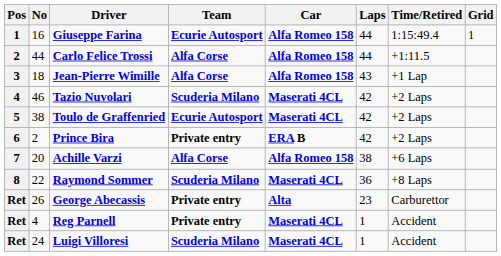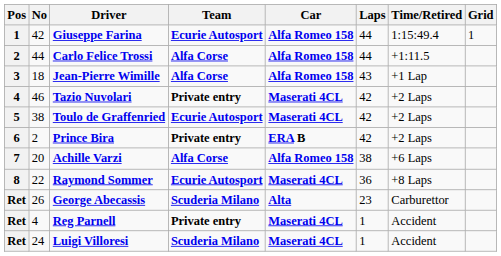 <table class="wikitable" style="font-size: 95%;">
 <tr>
 <th>Pos</th>
 <th>No</th>
 <th>Driver</th>
 <th>Team</th>
 <th>Car</th>
 <th>Laps</th>
 <th>Time/Retired</th>
 <th>Grid</th>
 </tr>
 <tr>
 <th>1</th>
-<td>16</td>
+<td>42</td>
 <td> <strong><a href='#'>Giuseppe Farina</a></strong></td>
 <td><strong><a href='#'>Ecurie Autosport</a></strong></td>
 <td><strong><a href='#'>Alfa Romeo 158</a></strong></td>
 <td>44</td>
 <td>1:15:49.4</td>
 <td>1</td>
 </tr>
 <tr>
 <th>2</th>
 <td>44</td>
 <td> <strong><a href='#'>Carlo Felice Trossi</a></strong></td>
 <td><strong><a href='#'>Alfa Corse</a></strong></td>
 <td><strong><a href='#'>Alfa Romeo 158</a></strong></td>
 <td>44</td>
 <td>+1:11.5</td>
 <td></td>
 </tr>
 <tr>
 <th>3</th>
 <td>18</td>
 <td> <strong><a href='#'>Jean-Pierre Wimille</a></strong></td>
 <td><strong><a href='#'>Alfa Corse</a></strong></td>
 <td><strong><a href='#'>Alfa Romeo 158</a></strong></td>
 <td>43</td>
 <td>+1 Lap</td>
 <td></td>
 </tr>
 <tr>
 <th>4</th>
 <td>46</td>
 <td> <strong><a href='#'>Tazio Nuvolari</a></strong></td>
-<td><strong><a href='#'>Scuderia Milano</a></strong></td>
+<td><strong>Private entry</strong></td>
 <td><strong><a href='#'>Maserati 4CL</a></strong></td>
 <td>42</td>
 <td>+2 Laps</td>
 <td></td>
 </tr>
 <tr>
 <th>5</th>
 <td>38</td>
 <td> <strong><a href='#'>Toulo de Graffenried</a></strong></td>
 <td><strong><a href='#'>Ecurie Autosport</a></strong></td>
 <td><strong><a href='#'>Maserati 4CL</a></strong></td>
 <td>42</td>
 <td>+2 Laps</td>
 <td></td>
 </tr>
 <tr>
 <th>6</th>
 <td>2</td>
 <td> <strong><a href='#'>Prince Bira</a></strong></td>
 <td><strong>Private entry</strong></td>
 <td><strong><a href='#'>ERA</a> B</strong></td>
 <td>42</td>
 <td>+2 Laps</td>
 <td></td>
 </tr>
 <tr>
 <th>7</th>
 <td>20</td>
 <td> <strong><a href='#'>Achille Varzi</a></strong></td>
 <td><strong><a href='#'>Alfa Corse</a></strong></td>
 <td><strong><a href='#'>Alfa Romeo 158</a></strong></td>
 <td>38</td>
 <td>+6 Laps</td>
 <td></td>
 </tr>
 <tr>
 <th>8</th>
 <td>22</td>
 <td> <strong><a href='#'>Raymond Sommer</a></strong></td>
-<td><strong><a href='#'>Scuderia Milano</a></strong></td>
+<td><strong><a href='#'>Ecurie Autosport</a></strong></td>
 <td><strong><a href='#'>Maserati 4CL</a></strong></td>
 <td>36</td>
 <td>+8 Laps</td>
 <td></td>
 </tr>
 <tr>
 <th>Ret</th>
 <td>26</td>
 <td> <strong><a href='#'>George Abecassis</a></strong></td>
-<td><strong>Private entry</strong></td>
+<td><strong><a href='#'>Scuderia Milano</a></strong></td>
 <td><strong><a href='#'>Alta</a></strong></td>
 <td>23</td>
 <td>Carburettor</td>
 <td></td>
 </tr>
 <tr>
 <th>Ret</th>
 <td>4</td>
 <td> <strong><a href='#'>Reg Parnell</a></strong></td>
 <td><strong>Private entry</strong></td>
 <td><strong><a href='#'>Maserati 4CL</a></strong></td>
 <td>1</td>
 <td>Accident</td>
 <td></td>
 </tr>
 <tr>
 <th>Ret</th>
 <td>24</td>
 <td> <strong><a href='#'>Luigi Villoresi</a></strong></td>
 <td><strong><a href='#'>Scuderia Milano</a></strong></td>
 <td><strong><a href='#'>Maserati 4CL</a></strong></td>
 <td>1</td>
 <td>Accident</td>
 <td></td>
 </tr>
 </table>
